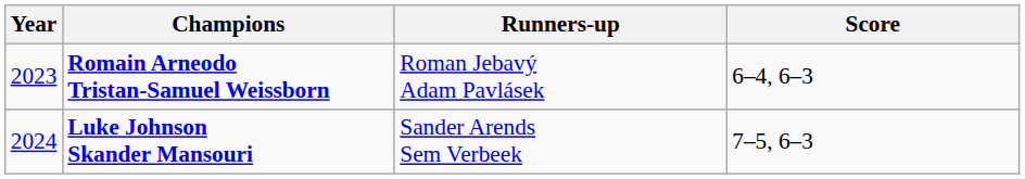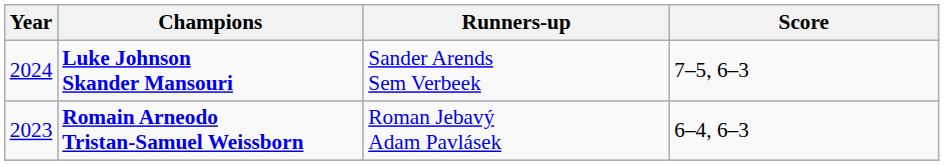 <table class="wikitable" style="font-size:90%">
 <tr>
 <th>Year</th>
 <th width="200">Champions</th>
 <th width="200">Runners-up</th>
 <th width="175">Score</th>
 </tr>
 <tr>
+<td><a href='#'>2024</a></td>
+<td> <strong><a href='#'>Luke Johnson</a></strong><br> <strong><a href='#'>Skander Mansouri</a></strong></td>
+<td> <a href='#'>Sander Arends</a><br> <a href='#'>Sem Verbeek</a></td>
+<td>7–5, 6–3</td>
+</tr>
+<tr>
 <td><a href='#'>2023</a></td>
 <td> <strong><a href='#'>Romain Arneodo</a></strong><br> <strong><a href='#'>Tristan-Samuel Weissborn</a></strong></td>
 <td> <a href='#'>Roman Jebavý</a><br> <a href='#'>Adam Pavlásek</a></td>
 <td>6–4, 6–3</td>
 </tr>
-<tr>
-<td><a href='#'>2024</a></td>
-<td> <strong><a href='#'>Luke Johnson</a></strong><br> <strong><a href='#'>Skander Mansouri</a></strong></td>
-<td> <a href='#'>Sander Arends</a><br> <a href='#'>Sem Verbeek</a></td>
-<td>7–5, 6–3</td>
-</tr>
 </table>
